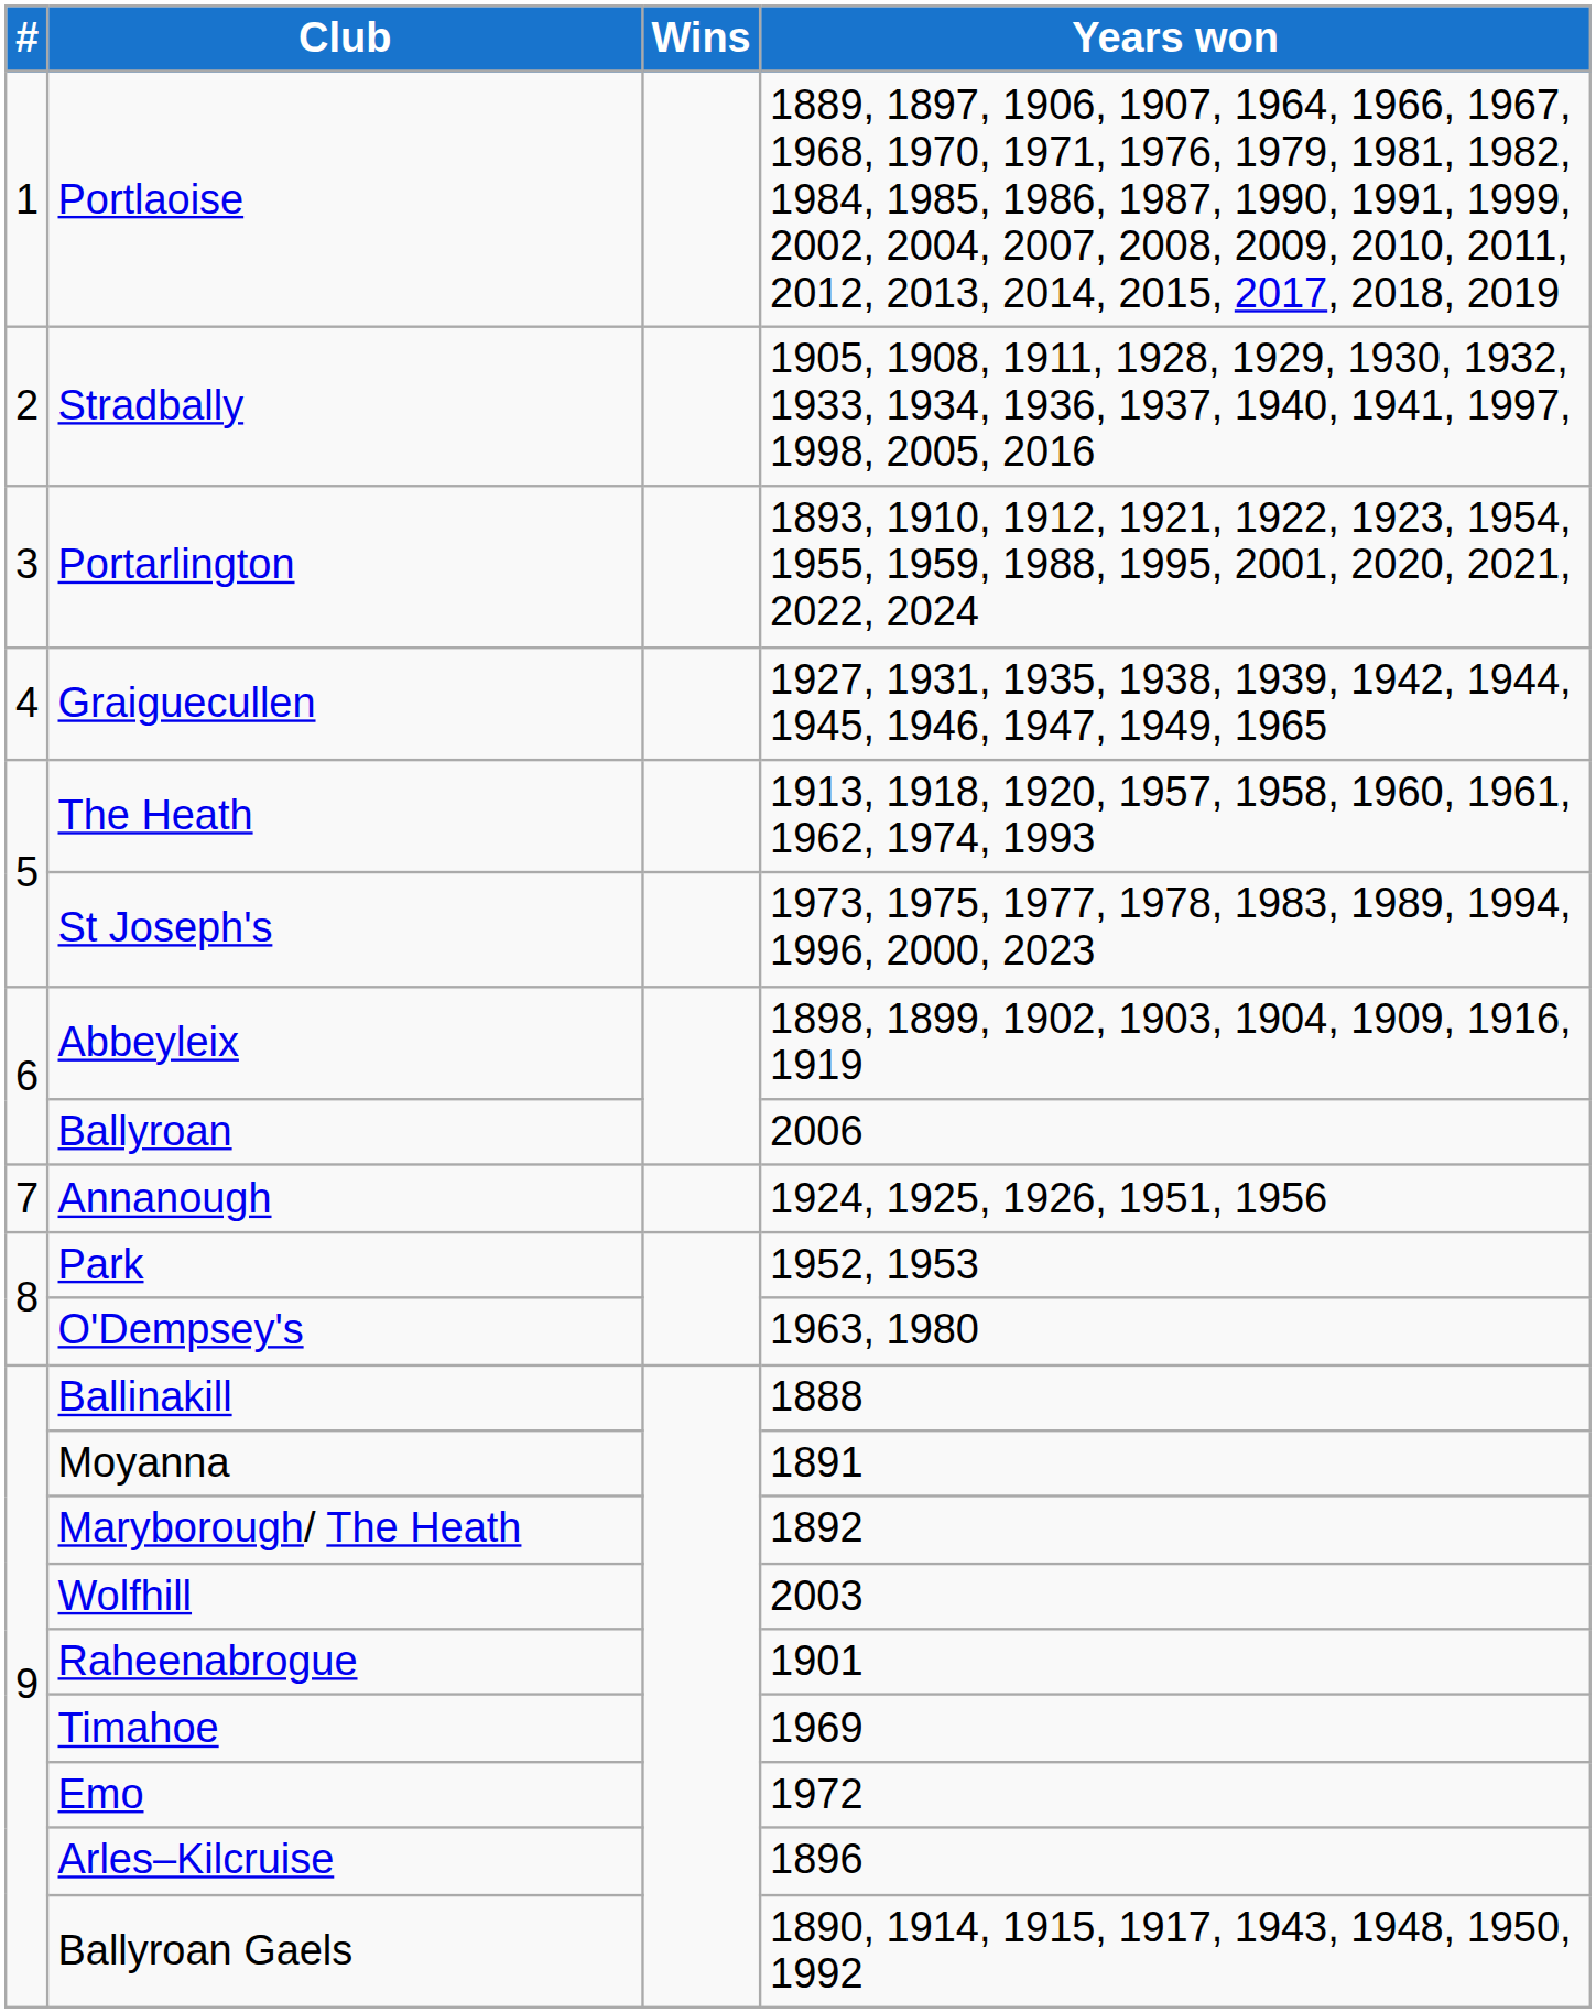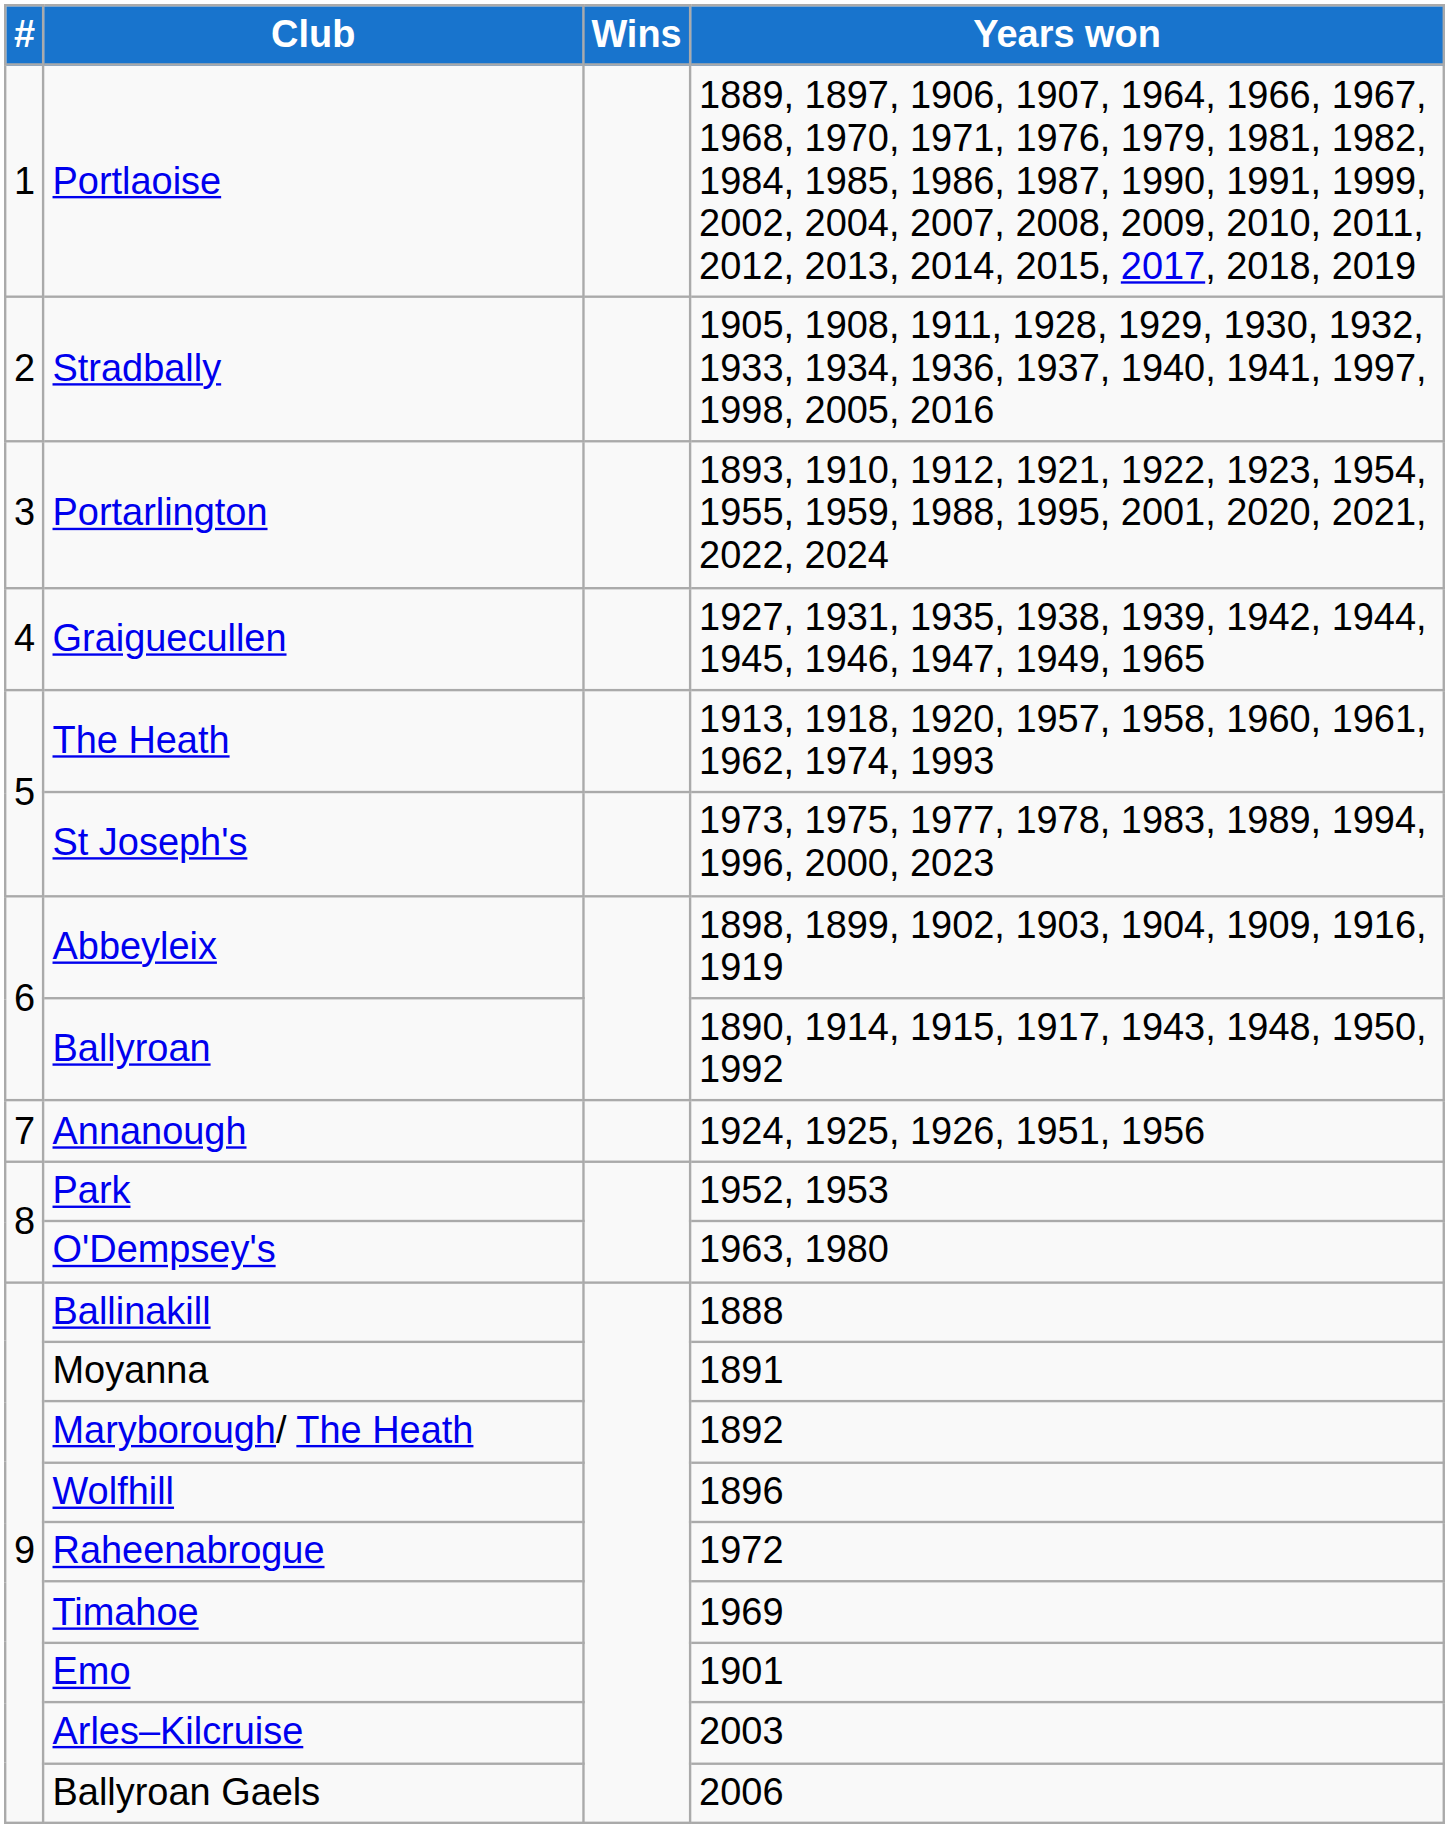 <table class="wikitable">
 <tr>
 <th style="background:#1874CD;color:white">#</th>
 <th style="background:#1874CD;color:white" width="220px">Club</th>
 <th style="background:#1874CD;color:white">Wins</th>
 <th style="background:#1874CD;color:white">Years won</th>
 </tr>
 <tr>
 <td>1</td>
 <td> <a href='#'>Portlaoise</a></td>
 <td></td>
 <td>1889, 1897, 1906, 1907, 1964, 1966, 1967, 1968, 1970, 1971, 1976, 1979, 1981, 1982, 1984, 1985, 1986, 1987, 1990, 1991, 1999, 2002, 2004, 2007, 2008, 2009, 2010, 2011, 2012, 2013, 2014, 2015, <a href='#'>2017</a>, 2018, 2019</td>
 </tr>
 <tr>
 <td>2</td>
 <td> <a href='#'>Stradbally</a></td>
 <td></td>
 <td>1905, 1908, 1911, 1928, 1929, 1930, 1932, 1933, 1934, 1936, 1937, 1940, 1941, 1997, 1998, 2005, 2016</td>
 </tr>
 <tr>
 <td>3</td>
 <td> <a href='#'>Portarlington</a></td>
 <td></td>
 <td>1893, 1910, 1912, 1921, 1922, 1923, 1954, 1955, 1959, 1988, 1995, 2001, 2020, 2021, 2022, 2024</td>
 </tr>
 <tr>
 <td>4</td>
 <td> <a href='#'>Graiguecullen</a></td>
 <td></td>
 <td>1927, 1931, 1935, 1938, 1939, 1942, 1944, 1945, 1946, 1947, 1949, 1965</td>
 </tr>
 <tr>
 <td rowspan=2>5</td>
 <td> <a href='#'>The Heath</a></td>
 <td></td>
 <td>1913, 1918, 1920, 1957, 1958, 1960, 1961, 1962, 1974, 1993</td>
 </tr>
 <tr>
 <td> <a href='#'>St Joseph's</a></td>
 <td></td>
 <td>1973, 1975, 1977, 1978, 1983, 1989, 1994, 1996, 2000, 2023</td>
 </tr>
 <tr>
 <td rowspan=2>6</td>
 <td> <a href='#'>Abbeyleix</a></td>
 <td rowspan=2></td>
 <td>1898, 1899, 1902, 1903, 1904, 1909, 1916, 1919</td>
 </tr>
 <tr>
 <td> <a href='#'>Ballyroan</a></td>
-<td>2006</td>
+<td>1890, 1914, 1915, 1917, 1943, 1948, 1950, 1992</td>
 </tr>
 <tr>
 <td>7</td>
 <td> <a href='#'>Annanough</a></td>
 <td></td>
 <td>1924, 1925, 1926, 1951, 1956</td>
 </tr>
 <tr>
 <td rowspan=2>8</td>
 <td> <a href='#'>Park</a></td>
 <td rowspan=2></td>
 <td>1952, 1953</td>
 </tr>
 <tr>
 <td> <a href='#'>O'Dempsey's</a></td>
 <td>1963, 1980</td>
 </tr>
 <tr>
 <td rowspan=9>9</td>
 <td> <a href='#'>Ballinakill</a></td>
 <td rowspan=9></td>
 <td>1888</td>
 </tr>
 <tr>
 <td> Moyanna</td>
 <td>1891</td>
 </tr>
 <tr>
 <td> <a href='#'>Maryborough</a>/ <a href='#'>The Heath</a></td>
 <td>1892</td>
 </tr>
 <tr>
 <td> <a href='#'>Wolfhill</a></td>
-<td>2003</td>
+<td>1896</td>
 </tr>
 <tr>
 <td> <a href='#'>Raheenabrogue</a></td>
-<td>1901</td>
+<td>1972</td>
 </tr>
 <tr>
 <td> <a href='#'>Timahoe</a></td>
 <td>1969</td>
 </tr>
 <tr>
 <td> <a href='#'>Emo</a></td>
-<td>1972</td>
+<td>1901</td>
 </tr>
 <tr>
 <td> <a href='#'>Arles–Kilcruise</a></td>
-<td>1896</td>
+<td>2003</td>
 </tr>
 <tr>
 <td> Ballyroan Gaels</td>
-<td>1890, 1914, 1915, 1917, 1943, 1948, 1950, 1992</td>
+<td>2006</td>
 </tr>
 <tr>
 </tr>
 </table>
